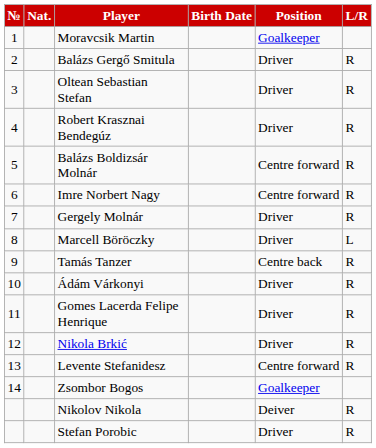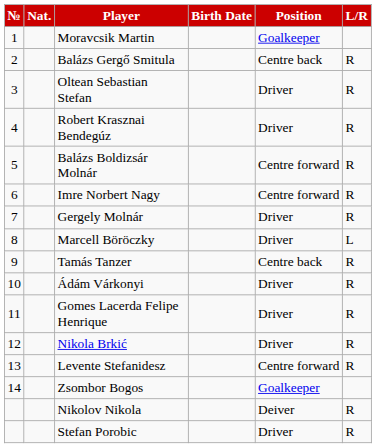 <table class=wikitable bgcolor="#f7f8ff" cellpadding="3" cellspacing="0" border="1" style="font-size: 95%; border: 1px solid #CFB53B; border-collapse: collapse;">
 <tr style="color: #FFFFFF;background:#CC0000">
 <td align=center><strong>№</strong></td>
 <td align=center><strong>Nat.</strong></td>
 <td width=145; align=center><strong>Player</strong></td>
 <td align=center><strong>Birth Date</strong></td>
 <td align=center><strong>Position</strong></td>
 <td align=center><strong>L/R</strong></td>
 </tr>
 <tr>
 <td align=center>1</td>
 <td align=center></td>
 <td>Moravcsik Martin</td>
 <td></td>
 <td><a href='#'>Goalkeeper</a></td>
 <td></td>
 </tr>
 <tr>
 <td align=center>2</td>
 <td align=center></td>
 <td>Balázs Gergő Smitula</td>
 <td></td>
-<td>Driver</td>
+<td>Centre back</td>
 <td>R</td>
 </tr>
 <tr>
 <td align=center>3</td>
 <td align=center></td>
 <td>Oltean Sebastian Stefan</td>
 <td></td>
 <td>Driver</td>
 <td>R</td>
 </tr>
 <tr>
 <td align=center>4</td>
 <td align=center></td>
 <td>Robert Krasznai Bendegúz</td>
 <td></td>
 <td>Driver</td>
 <td>R</td>
 </tr>
 <tr>
 <td align=center>5</td>
 <td align=center></td>
 <td>Balázs Boldizsár Molnár</td>
 <td></td>
 <td>Centre forward</td>
 <td>R</td>
 </tr>
 <tr>
 <td align=center>6</td>
 <td align=center></td>
 <td>Imre Norbert Nagy</td>
 <td></td>
 <td>Centre forward</td>
 <td>R</td>
 </tr>
 <tr>
 <td align=center>7</td>
 <td align=center></td>
 <td>Gergely Molnár</td>
 <td></td>
 <td>Driver</td>
 <td>R</td>
 </tr>
 <tr>
 <td align=center>8</td>
 <td align=center></td>
 <td>Marcell Böröczky</td>
 <td></td>
 <td>Driver</td>
 <td>L</td>
 </tr>
 <tr>
 <td align=center>9</td>
 <td align=center></td>
 <td>Tamás Tanzer</td>
 <td></td>
 <td>Centre back</td>
 <td>R</td>
 </tr>
 <tr>
 <td align=center>10</td>
 <td align=center></td>
 <td>Ádám Várkonyi</td>
 <td></td>
 <td>Driver</td>
 <td>R</td>
 </tr>
 <tr>
 <td align=center>11</td>
 <td align=center></td>
 <td>Gomes Lacerda Felipe Henrique</td>
 <td></td>
 <td>Driver</td>
 <td>R</td>
 </tr>
 <tr>
 <td align=center>12</td>
 <td align=center></td>
 <td><a href='#'>Nikola Brkić</a></td>
 <td></td>
 <td>Driver</td>
 <td>R</td>
 </tr>
 <tr>
 <td align=center>13</td>
 <td align=center></td>
 <td>Levente Stefanidesz</td>
 <td></td>
 <td>Centre forward</td>
 <td>R</td>
 </tr>
 <tr>
 <td align=center>14</td>
 <td align=center></td>
 <td>Zsombor Bogos</td>
 <td></td>
 <td><a href='#'>Goalkeeper</a></td>
 <td></td>
 </tr>
 <tr>
 <td align=center></td>
 <td align=center></td>
 <td>Nikolov Nikola</td>
 <td></td>
 <td>Deiver</td>
 <td>R</td>
 </tr>
 <tr>
 <td align=center></td>
 <td align=center></td>
 <td>Stefan Porobic</td>
 <td></td>
 <td>Driver</td>
 <td>R</td>
 </tr>
 </table>
